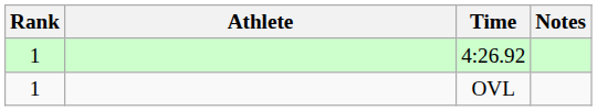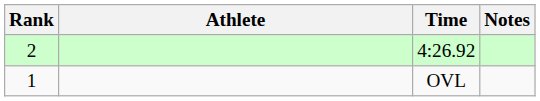 <table class="wikitable" style="text-align:center">
 <tr>
 <th>Rank</th>
 <th Style="width:18em">Athlete</th>
 <th>Time</th>
 <th>Notes</th>
 </tr>
 <tr style="background:#cfc">
-<td>1</td>
+<td>2</td>
 <td style="text-align:left"><br></td>
 <td>4:26.92</td>
 <td></td>
 </tr>
 <tr>
 <td>1</td>
 <td style="text-align:left"><br></td>
 <td>OVL</td>
 <td></td>
 </tr>
 </table>
